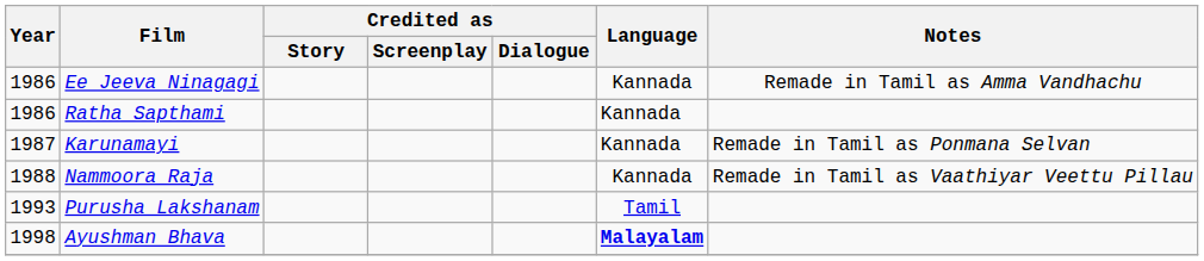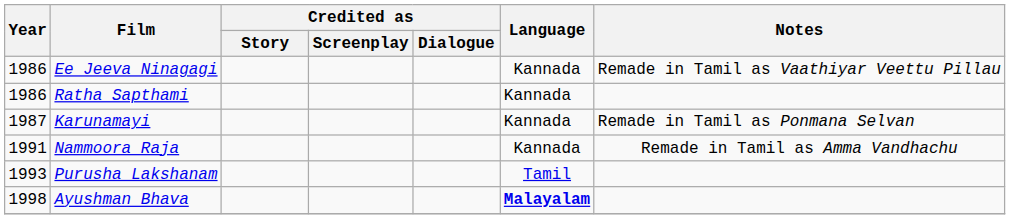 <table class="wikitable sortable">
 <tr>
 <th rowspan="2">Year</th>
 <th rowspan="2">Film</th>
 <th colspan="3">Credited as</th>
 <th rowspan="2">Language</th>
 <th rowspan="2" class="unsortable">Notes</th>
 </tr>
 <tr>
 <th width=65>Story</th>
 <th width=65>Screenplay</th>
 <th width=65>Dialogue</th>
 </tr>
 <tr style="text-align:center;">
 <td>1986</td>
 <td style="text-align:left;"><em><a href='#'>Ee Jeeva Ninagagi</a></em></td>
 <td></td>
 <td></td>
 <td></td>
 <td>Kannada</td>
-<td>Remade in Tamil as <em>Amma Vandhachu</em></td>
+<td>Remade in Tamil as <em>Vaathiyar Veettu Pillau</em></td>
 </tr>
 <tr>
 <td>1986</td>
 <td style="text-align:left;"><em><a href='#'>Ratha Sapthami</a></em></td>
 <td></td>
 <td></td>
 <td></td>
 <td>Kannada</td>
 <td></td>
 </tr>
 <tr>
 <td>1987</td>
 <td style="text-align:left;"><em><a href='#'>Karunamayi</a></em></td>
 <td></td>
 <td></td>
 <td></td>
 <td>Kannada</td>
 <td>Remade in Tamil as <em>Ponmana Selvan</em></td>
 </tr>
 <tr style="text-align:center;">
-<td>1988</td>
+<td>1991</td>
 <td style="text-align:left;"><em><a href='#'>Nammoora Raja</a></em></td>
 <td></td>
 <td></td>
 <td></td>
 <td>Kannada</td>
-<td>Remade in Tamil as <em>Vaathiyar Veettu Pillau</em></td>
+<td>Remade in Tamil as <em>Amma Vandhachu</em></td>
 </tr>
 <tr style="text-align:center;">
 <td>1993</td>
 <td style="text-align:left;"><em><a href='#'>Purusha Lakshanam</a></em></td>
 <td></td>
 <td></td>
 <td></td>
 <td><a href='#'>Tamil</a></td>
 <td></td>
 </tr>
 <tr style="text-align:center;">
 <td>1998</td>
 <td style="text-align:left;"><em><a href='#'>Ayushman Bhava</a></em></td>
 <td></td>
 <td></td>
 <td></td>
 <td><strong><a href='#'>Malayalam</a></strong></td>
 <td></td>
 </tr>
 <tr style="text-align:center;">
 </tr>
 </table>
